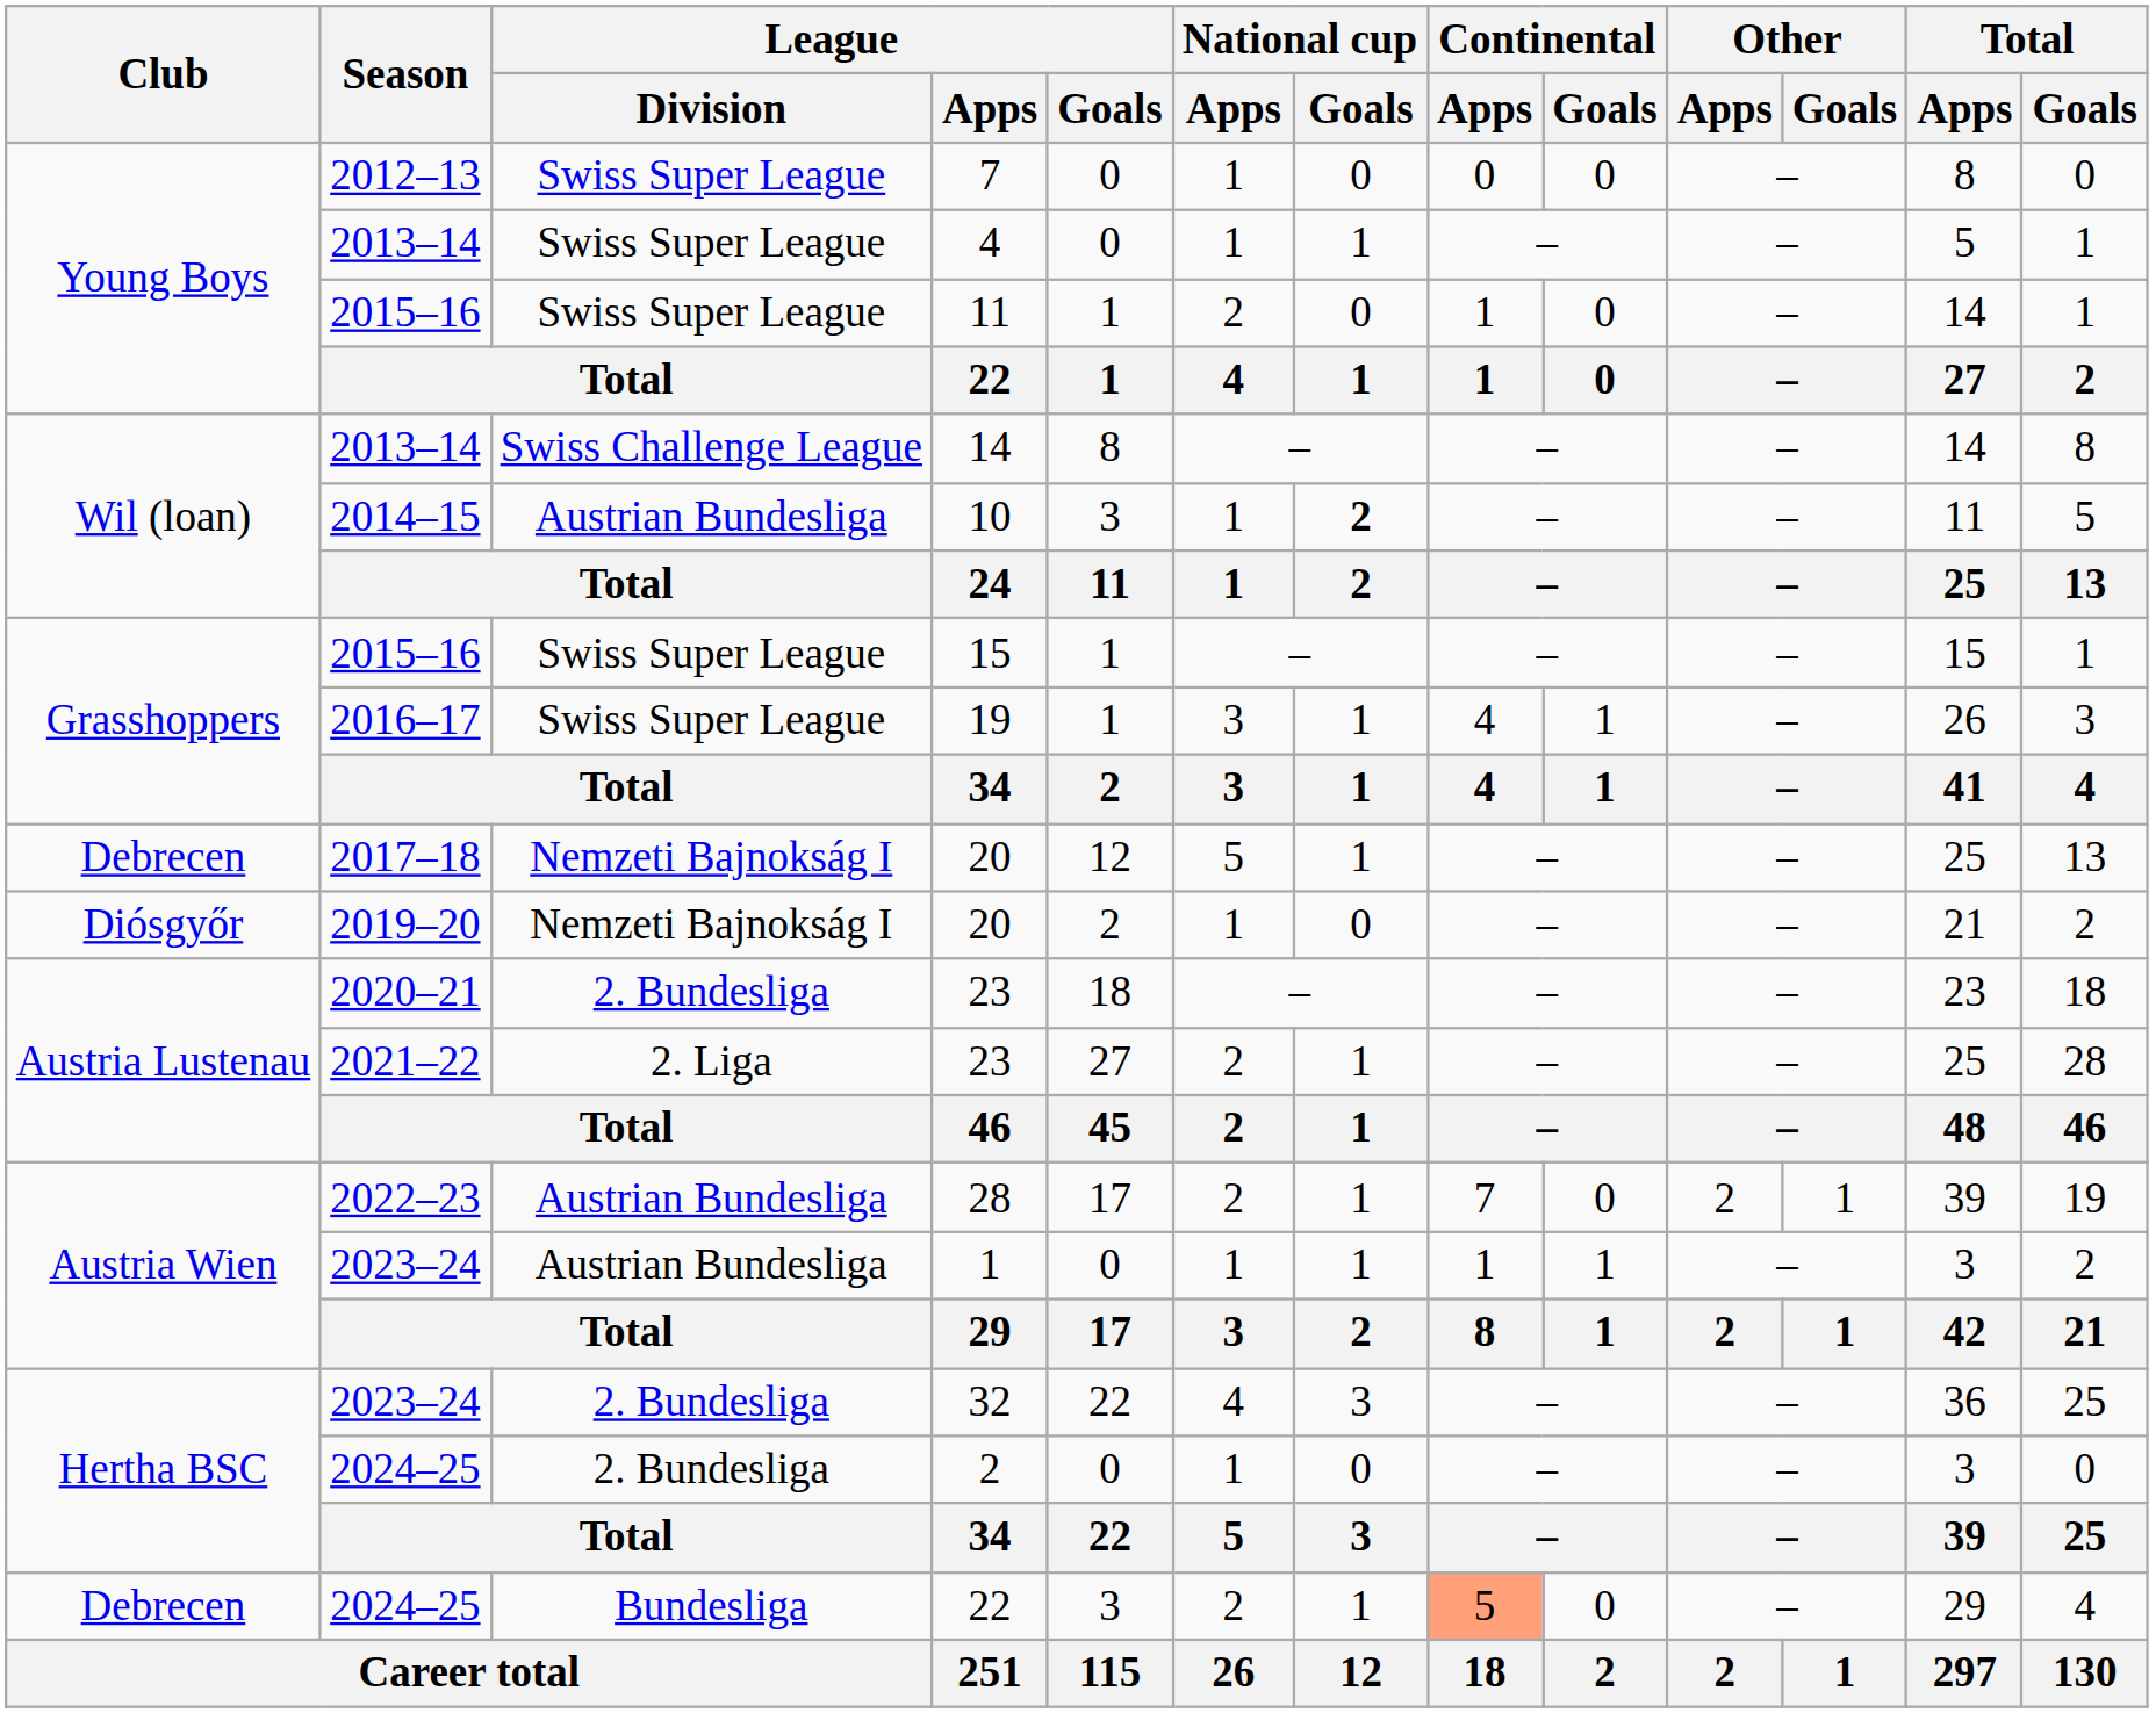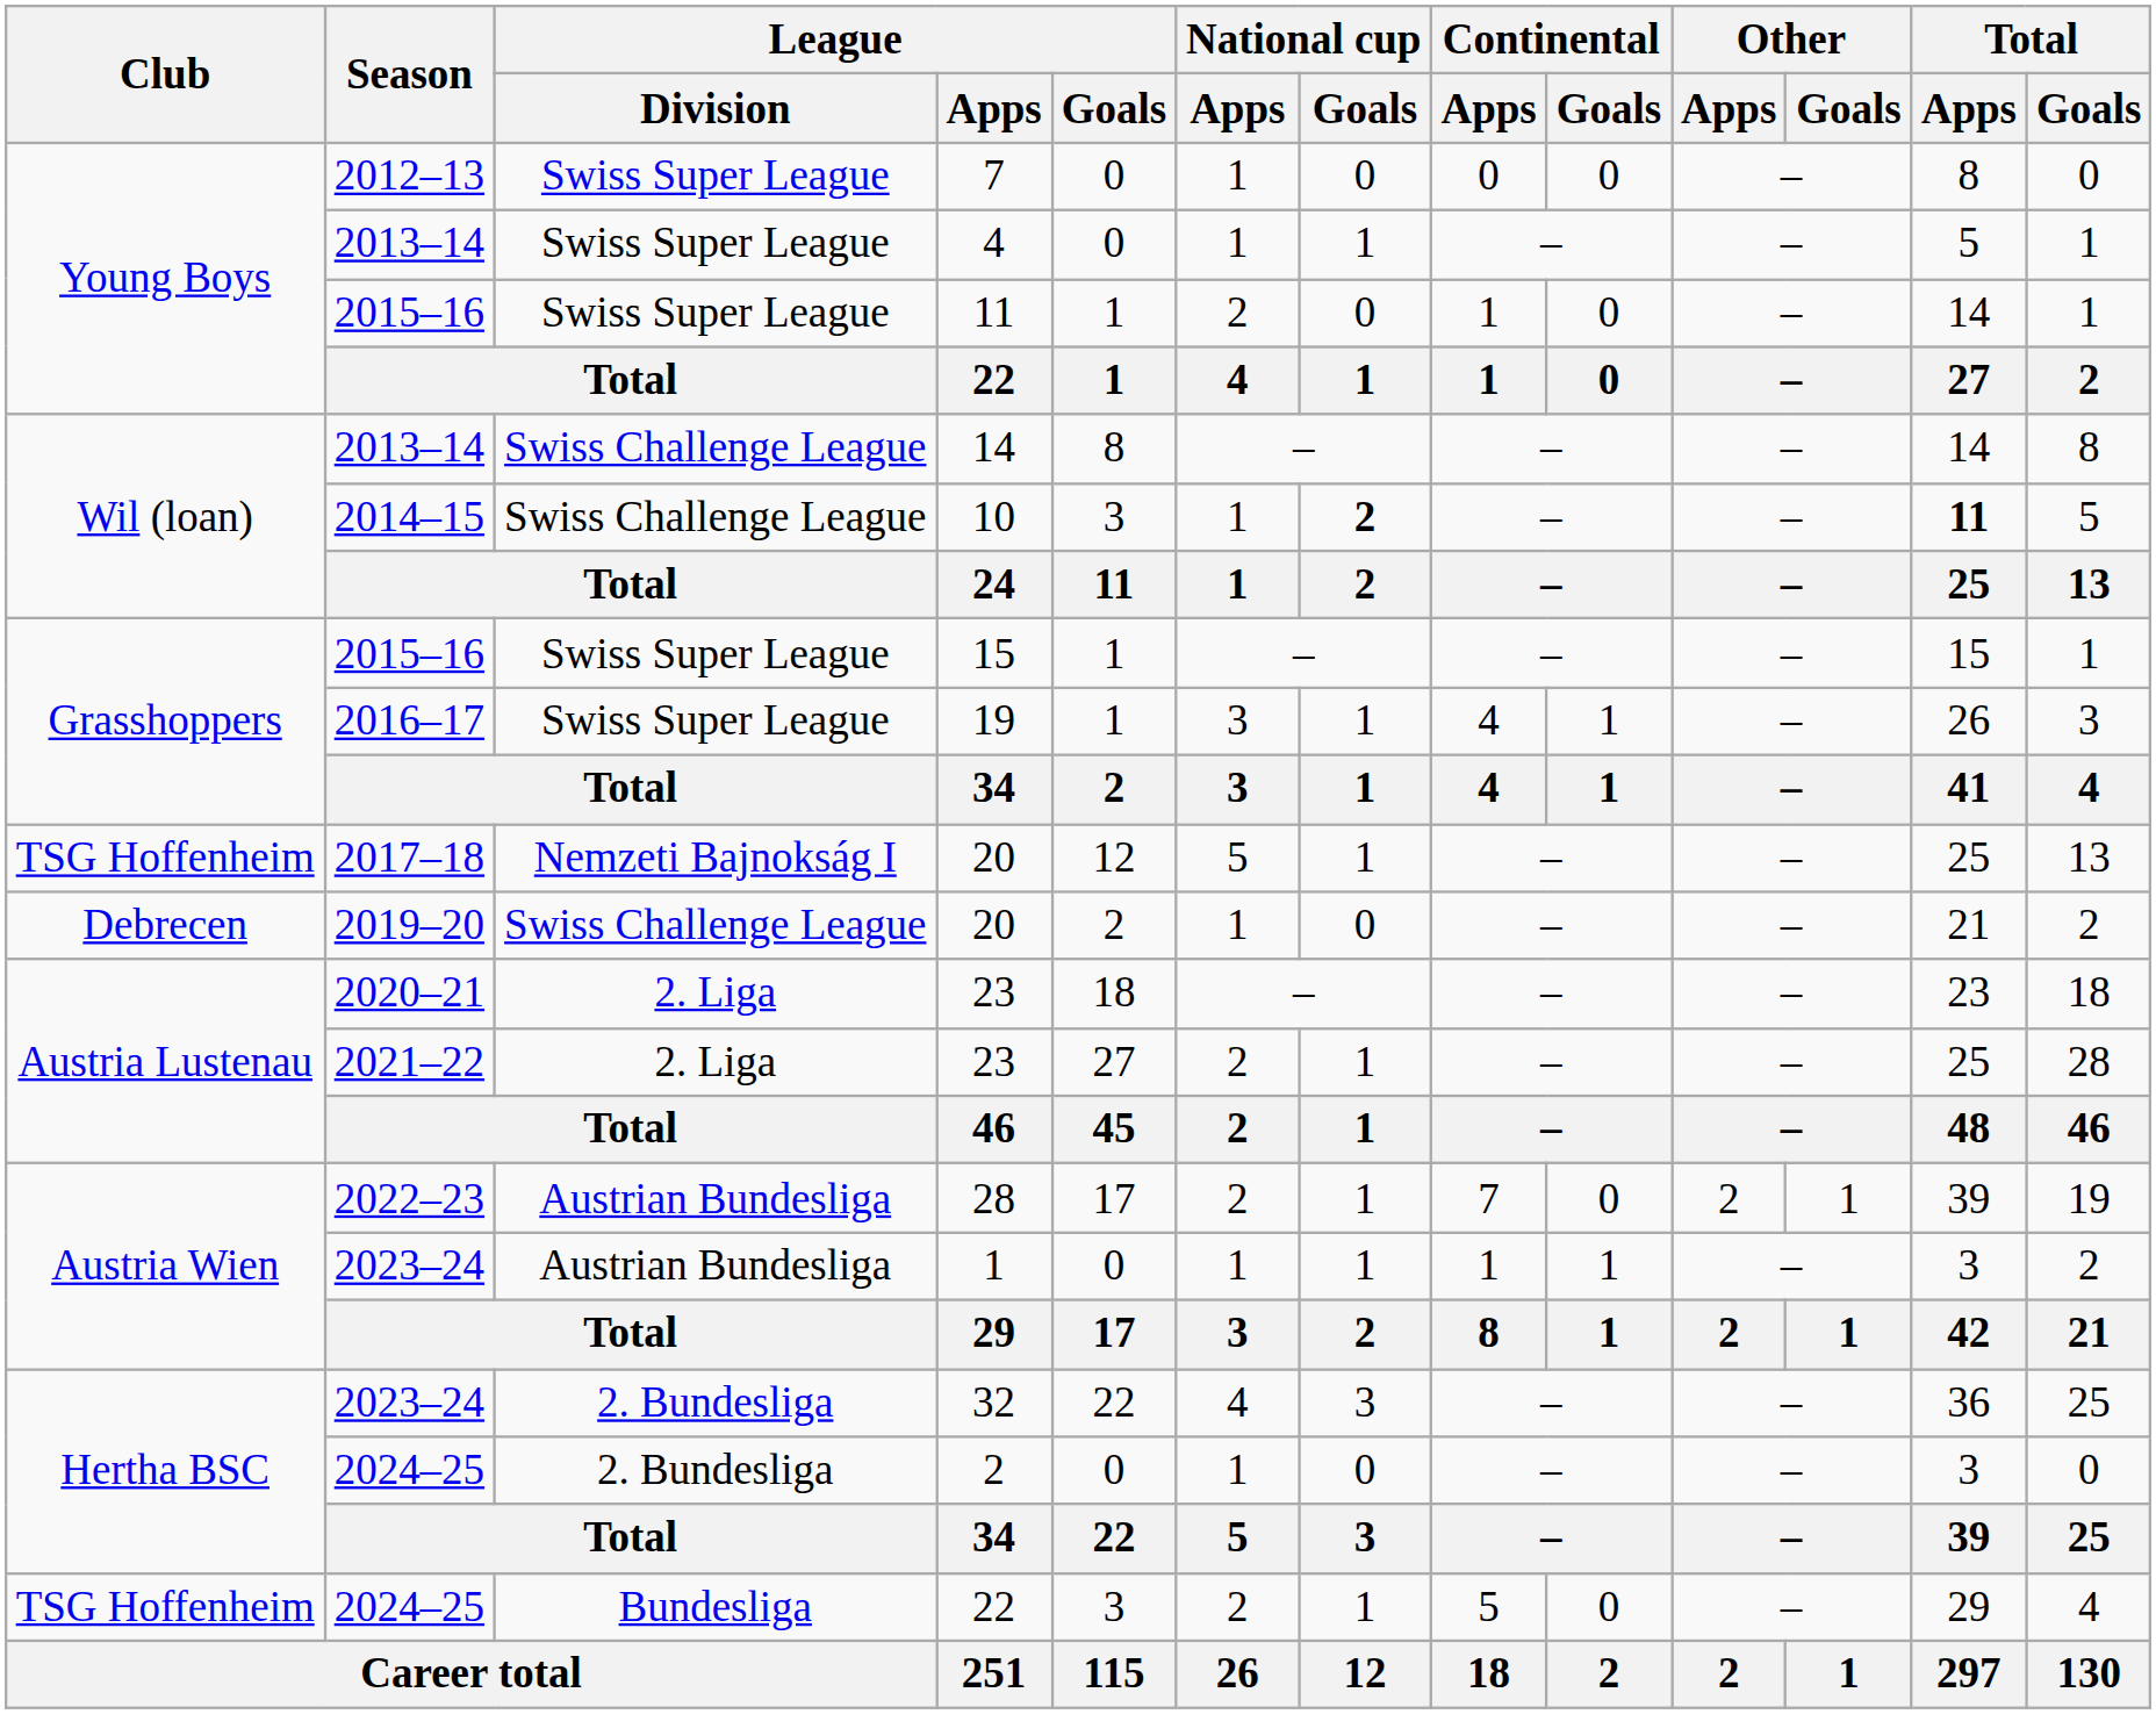 <table class="wikitable" style="text-align:center">
 <tr>
 <th rowspan=2>Club</th>
 <th rowspan=2>Season</th>
 <th colspan=3>League</th>
 <th colspan=2>National cup</th>
 <th colspan=2>Continental</th>
 <th colspan=2>Other</th>
 <th colspan=2>Total</th>
 </tr>
 <tr>
 <th>Division</th>
 <th>Apps</th>
 <th>Goals</th>
 <th>Apps</th>
 <th>Goals</th>
 <th>Apps</th>
 <th>Goals</th>
 <th>Apps</th>
 <th>Goals</th>
 <th>Apps</th>
 <th>Goals</th>
 </tr>
 <tr>
 <td rowspan=4><a href='#'>Young Boys</a></td>
 <td><a href='#'>2012–13</a></td>
 <td><a href='#'>Swiss Super League</a></td>
 <td>7</td>
 <td>0</td>
 <td>1</td>
 <td>0</td>
 <td>0</td>
 <td>0</td>
 <td colspan=2>–</td>
 <td>8</td>
 <td>0</td>
 </tr>
 <tr>
 <td><a href='#'>2013–14</a></td>
 <td>Swiss Super League</td>
 <td>4</td>
 <td>0</td>
 <td>1</td>
 <td>1</td>
 <td colspan=2>–</td>
 <td colspan=2>–</td>
 <td>5</td>
 <td>1</td>
 </tr>
 <tr>
 <td><a href='#'>2015–16</a></td>
 <td>Swiss Super League</td>
 <td>11</td>
 <td>1</td>
 <td>2</td>
 <td>0</td>
 <td>1</td>
 <td>0</td>
 <td colspan=2>–</td>
 <td>14</td>
 <td>1</td>
 </tr>
 <tr>
 <th colspan=2>Total</th>
 <th>22</th>
 <th>1</th>
 <th>4</th>
 <th>1</th>
 <th>1</th>
 <th>0</th>
 <th colspan=2>–</th>
 <th>27</th>
 <th>2</th>
 </tr>
 <tr>
 <td rowspan=3><a href='#'>Wil</a> (loan)</td>
 <td><a href='#'>2013–14</a></td>
 <td><a href='#'>Swiss Challenge League</a></td>
 <td>14</td>
 <td>8</td>
 <td colspan=2>–</td>
 <td colspan=2>–</td>
 <td colspan=2>–</td>
 <td>14</td>
 <td>8</td>
 </tr>
 <tr>
 <td><a href='#'>2014–15</a></td>
-<td><a href='#'>Austrian Bundesliga</a></td>
+<td>Swiss Challenge League</td>
 <td>10</td>
 <td>3</td>
 <td>1</td>
 <td><strong>2</strong></td>
 <td colspan=2>–</td>
 <td colspan=2>–</td>
-<td>11</td>
+<td><strong>11</strong></td>
 <td>5</td>
 </tr>
 <tr>
 <th colspan=2>Total</th>
 <th>24</th>
 <th>11</th>
 <th>1</th>
 <th>2</th>
 <th colspan=2>–</th>
 <th colspan=2>–</th>
 <th>25</th>
 <th>13</th>
 </tr>
 <tr>
 <td rowspan=3><a href='#'>Grasshoppers</a></td>
 <td><a href='#'>2015–16</a></td>
 <td>Swiss Super League</td>
 <td>15</td>
 <td>1</td>
 <td colspan=2>–</td>
 <td colspan=2>–</td>
 <td colspan=2>–</td>
 <td>15</td>
 <td>1</td>
 </tr>
 <tr>
 <td><a href='#'>2016–17</a></td>
 <td>Swiss Super League</td>
 <td>19</td>
 <td>1</td>
 <td>3</td>
 <td>1</td>
 <td>4</td>
 <td>1</td>
 <td colspan=2>–</td>
 <td>26</td>
 <td>3</td>
 </tr>
 <tr>
 <th colspan=2>Total</th>
 <th>34</th>
 <th>2</th>
 <th>3</th>
 <th>1</th>
 <th>4</th>
 <th>1</th>
 <th colspan=2>–</th>
 <th>41</th>
 <th>4</th>
 </tr>
 <tr>
-<td><a href='#'>Debrecen</a></td>
+<td><a href='#'>TSG Hoffenheim</a></td>
 <td><a href='#'>2017–18</a></td>
 <td><a href='#'>Nemzeti Bajnokság I</a></td>
 <td>20</td>
 <td>12</td>
 <td>5</td>
 <td>1</td>
 <td colspan=2>–</td>
 <td colspan=2>–</td>
 <td>25</td>
 <td>13</td>
 </tr>
 <tr>
-<td><a href='#'>Diósgyőr</a></td>
+<td><a href='#'>Debrecen</a></td>
 <td><a href='#'>2019–20</a></td>
-<td>Nemzeti Bajnokság I</td>
+<td><a href='#'>Swiss Challenge League</a></td>
 <td>20</td>
 <td>2</td>
 <td>1</td>
 <td>0</td>
 <td colspan=2>–</td>
 <td colspan=2>–</td>
 <td>21</td>
 <td>2</td>
 </tr>
 <tr>
 <td rowspan=3><a href='#'>Austria Lustenau</a></td>
 <td><a href='#'>2020–21</a></td>
-<td><a href='#'>2. Bundesliga</a></td>
+<td><a href='#'>2. Liga</a></td>
 <td>23</td>
 <td>18</td>
 <td colspan=2>–</td>
 <td colspan=2>–</td>
 <td colspan=2>–</td>
 <td>23</td>
 <td>18</td>
 </tr>
 <tr>
 <td><a href='#'>2021–22</a></td>
 <td>2. Liga</td>
 <td>23</td>
 <td>27</td>
 <td>2</td>
 <td>1</td>
 <td colspan=2>–</td>
 <td colspan=2>–</td>
 <td>25</td>
 <td>28</td>
 </tr>
 <tr>
 <th colspan=2>Total</th>
 <th>46</th>
 <th>45</th>
 <th>2</th>
 <th>1</th>
 <th colspan=2>–</th>
 <th colspan=2>–</th>
 <th>48</th>
 <th>46</th>
 </tr>
 <tr>
 <td rowspan=3><a href='#'>Austria Wien</a></td>
 <td><a href='#'>2022–23</a></td>
 <td><a href='#'>Austrian Bundesliga</a></td>
 <td>28</td>
 <td>17</td>
 <td>2</td>
 <td>1</td>
 <td>7</td>
 <td>0</td>
 <td>2</td>
 <td>1</td>
 <td>39</td>
 <td>19</td>
 </tr>
 <tr>
 <td><a href='#'>2023–24</a></td>
 <td>Austrian Bundesliga</td>
 <td>1</td>
 <td>0</td>
 <td>1</td>
 <td>1</td>
 <td>1</td>
 <td>1</td>
 <td colspan=2>–</td>
 <td>3</td>
 <td>2</td>
 </tr>
 <tr>
 <th colspan=2>Total</th>
 <th>29</th>
 <th>17</th>
 <th>3</th>
 <th>2</th>
 <th>8</th>
 <th>1</th>
 <th>2</th>
 <th>1</th>
 <th>42</th>
 <th>21</th>
 </tr>
 <tr>
 <td rowspan=3><a href='#'>Hertha BSC</a></td>
 <td><a href='#'>2023–24</a></td>
 <td><a href='#'>2. Bundesliga</a></td>
 <td>32</td>
 <td>22</td>
 <td>4</td>
 <td>3</td>
 <td colspan=2>–</td>
 <td colspan=2>–</td>
 <td>36</td>
 <td>25</td>
 </tr>
 <tr>
 <td><a href='#'>2024–25</a></td>
 <td>2. Bundesliga</td>
 <td>2</td>
 <td>0</td>
 <td>1</td>
 <td>0</td>
 <td colspan=2>–</td>
 <td colspan=2>–</td>
 <td>3</td>
 <td>0</td>
 </tr>
 <tr>
 <th colspan=2>Total</th>
 <th>34</th>
 <th>22</th>
 <th>5</th>
 <th>3</th>
 <th colspan=2>–</th>
 <th colspan=2>–</th>
 <th>39</th>
 <th>25</th>
 </tr>
 <tr>
-<td><a href='#'>Debrecen</a></td>
+<td><a href='#'>TSG Hoffenheim</a></td>
 <td><a href='#'>2024–25</a></td>
 <td><a href='#'>Bundesliga</a></td>
 <td>22</td>
 <td>3</td>
 <td>2</td>
 <td>1</td>
-<td style="background: lightsalmon;">5</td>
+<td>5</td>
 <td>0</td>
 <td colspan=2>–</td>
 <td>29</td>
 <td>4</td>
 </tr>
 <tr>
 <th colspan=3>Career total</th>
 <th>251</th>
 <th>115</th>
 <th>26</th>
 <th>12</th>
 <th>18</th>
 <th>2</th>
 <th>2</th>
 <th>1</th>
 <th>297</th>
 <th>130</th>
 </tr>
 </table>
